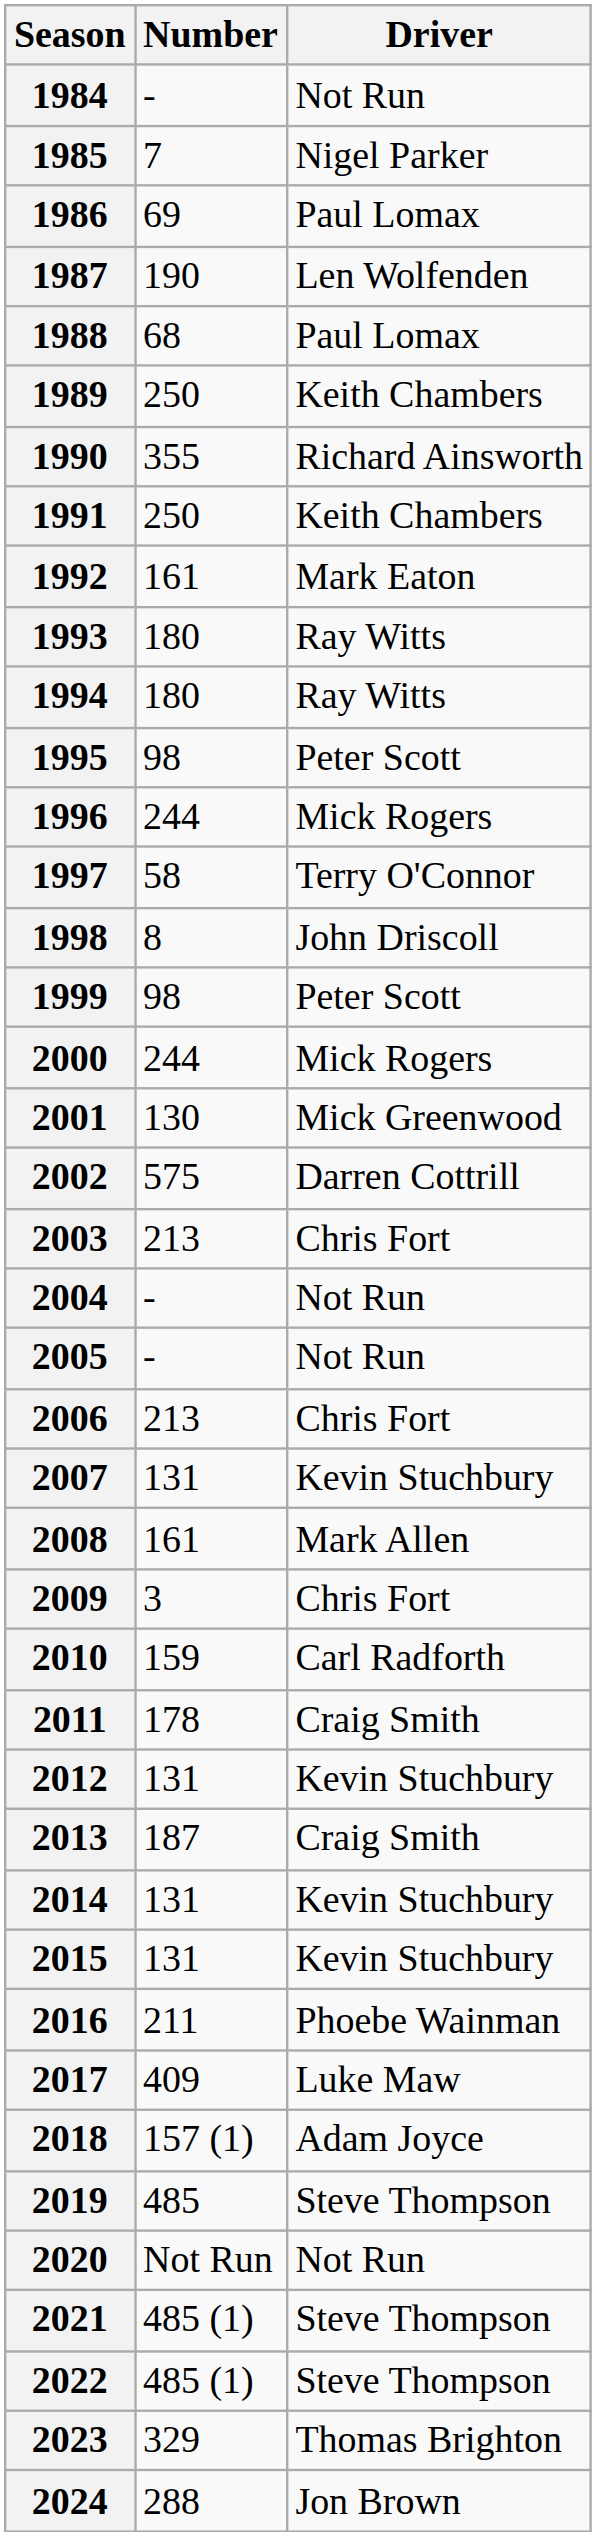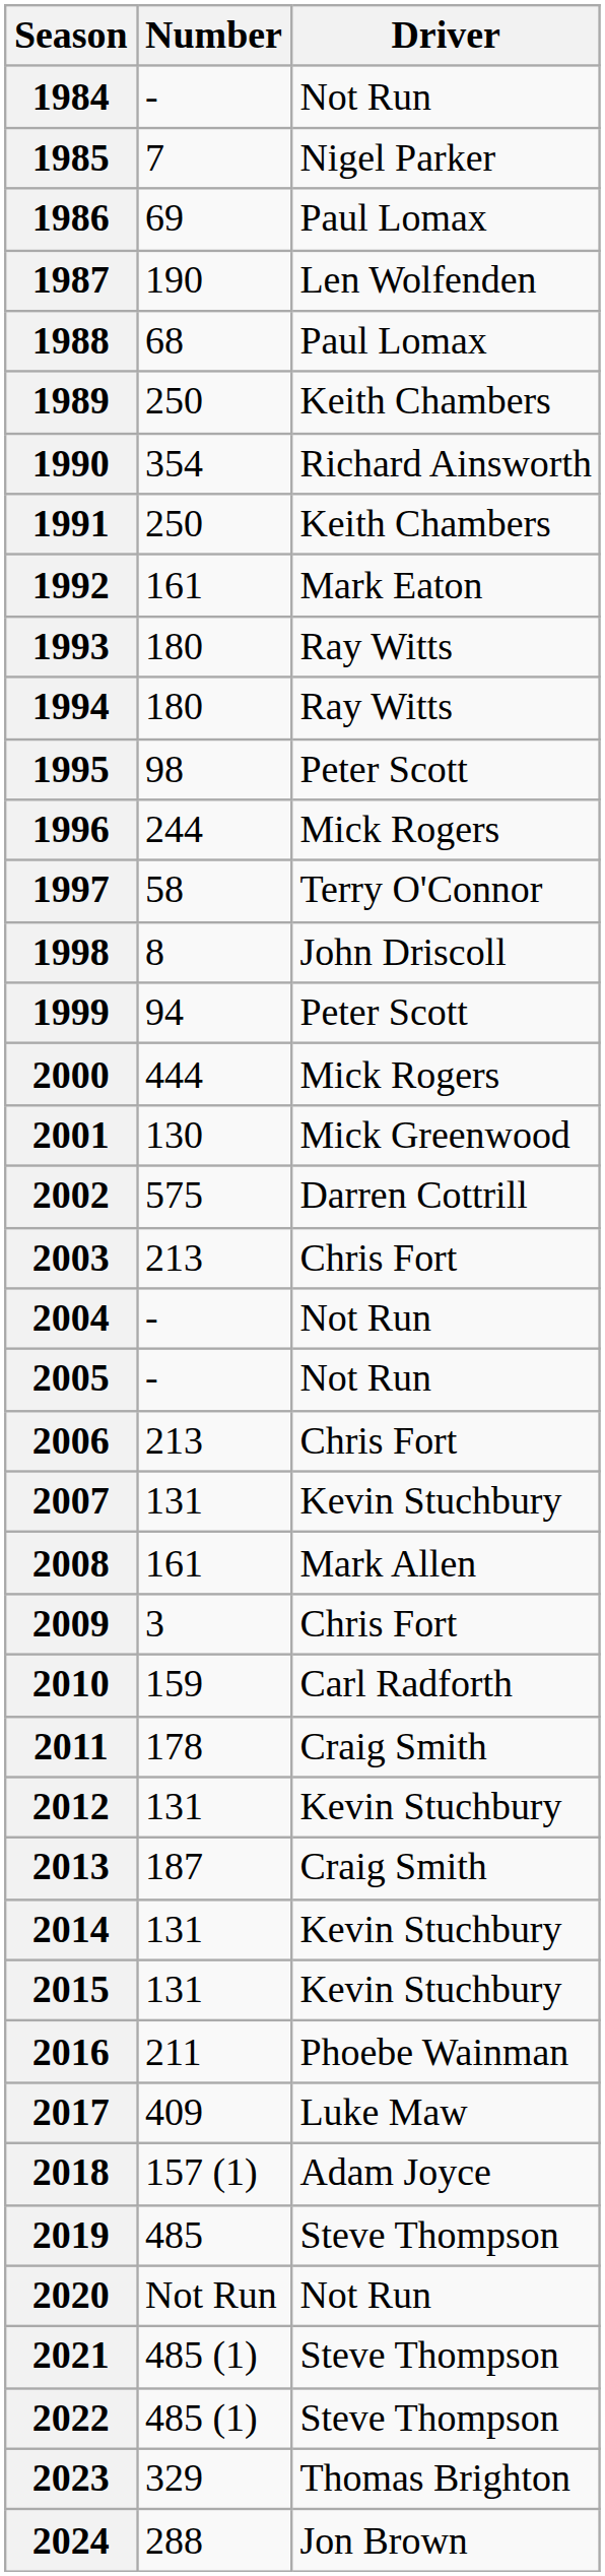 <table class="wikitable sortable" border="1">
 <tr>
 <th>Season</th>
 <th>Number</th>
 <th>Driver</th>
 </tr>
 <tr>
 <th>1984</th>
 <td align="left">-</td>
 <td align="left">Not Run</td>
 </tr>
 <tr>
 <th>1985</th>
 <td align="left">7</td>
 <td align="left">Nigel Parker</td>
 </tr>
 <tr>
 <th>1986</th>
 <td align="left">69</td>
 <td align="left">Paul Lomax</td>
 </tr>
 <tr>
 <th>1987</th>
 <td align="left">190</td>
 <td align="left">Len Wolfenden</td>
 </tr>
 <tr>
 <th>1988</th>
 <td align="left">68</td>
 <td align="left">Paul Lomax</td>
 </tr>
 <tr>
 <th>1989</th>
 <td align="left">250</td>
 <td align="left">Keith Chambers</td>
 </tr>
 <tr>
 <th>1990</th>
-<td align="left">355</td>
+<td align="left">354</td>
 <td align="left">Richard Ainsworth</td>
 </tr>
 <tr>
 <th>1991</th>
 <td align="left">250</td>
 <td align="left">Keith Chambers</td>
 </tr>
 <tr>
 <th>1992</th>
 <td align="left">161</td>
 <td align="left">Mark Eaton</td>
 </tr>
 <tr>
 <th>1993</th>
 <td align="left">180</td>
 <td align="left">Ray Witts</td>
 </tr>
 <tr>
 <th>1994</th>
 <td align="left">180</td>
 <td align="left">Ray Witts</td>
 </tr>
 <tr>
 <th>1995</th>
 <td align="left">98</td>
 <td align="left">Peter Scott</td>
 </tr>
 <tr>
 <th>1996</th>
 <td align="left">244</td>
 <td align="left">Mick Rogers</td>
 </tr>
 <tr>
 <th>1997</th>
 <td align="left">58</td>
 <td align="left">Terry O'Connor</td>
 </tr>
 <tr>
 <th>1998</th>
 <td align="left">8</td>
 <td align="left">John Driscoll</td>
 </tr>
 <tr>
 <th>1999</th>
-<td align="left">98</td>
+<td align="left">94</td>
 <td align="left">Peter Scott</td>
 </tr>
 <tr>
 <th>2000</th>
-<td align="left">244</td>
+<td align="left">444</td>
 <td align="left">Mick Rogers</td>
 </tr>
 <tr>
 <th>2001</th>
 <td align="left">130</td>
 <td align="left">Mick Greenwood</td>
 </tr>
 <tr>
 <th>2002</th>
 <td align="left">575</td>
 <td align="left">Darren Cottrill</td>
 </tr>
 <tr>
 <th>2003</th>
 <td align="left">213</td>
 <td align="left">Chris Fort</td>
 </tr>
 <tr>
 <th>2004</th>
 <td align="left">-</td>
 <td align="left">Not Run</td>
 </tr>
 <tr>
 <th>2005</th>
 <td align="left">-</td>
 <td align="left">Not Run</td>
 </tr>
 <tr>
 <th>2006</th>
 <td align="left">213</td>
 <td align="left">Chris Fort</td>
 </tr>
 <tr>
 <th>2007</th>
 <td align="left">131</td>
 <td align="left">Kevin Stuchbury</td>
 </tr>
 <tr>
 <th>2008</th>
 <td align="left">161</td>
 <td align="left">Mark Allen</td>
 </tr>
 <tr>
 <th>2009</th>
 <td align="left">3</td>
 <td align="left">Chris Fort</td>
 </tr>
 <tr>
 <th>2010</th>
 <td align="left">159</td>
 <td align="left">Carl Radforth</td>
 </tr>
 <tr>
 <th>2011</th>
 <td align="left">178</td>
 <td align="left">Craig Smith</td>
 </tr>
 <tr>
 <th>2012</th>
 <td align="left">131</td>
 <td align="left">Kevin Stuchbury</td>
 </tr>
 <tr>
 <th>2013</th>
 <td align="left">187</td>
 <td align="left">Craig Smith</td>
 </tr>
 <tr>
 <th>2014</th>
 <td align="left">131</td>
 <td align="left">Kevin Stuchbury</td>
 </tr>
 <tr>
 <th>2015</th>
 <td align="left">131</td>
 <td align="left">Kevin Stuchbury</td>
 </tr>
 <tr>
 <th>2016</th>
 <td align="left">211</td>
 <td align="left">Phoebe Wainman</td>
 </tr>
 <tr>
 <th>2017</th>
 <td align="left">409</td>
 <td align="left">Luke Maw</td>
 </tr>
 <tr>
 <th>2018</th>
 <td align="left">157 (1)</td>
 <td align="left">Adam Joyce</td>
 </tr>
 <tr>
 <th>2019</th>
 <td align="left">485</td>
 <td align="left">Steve Thompson</td>
 </tr>
 <tr>
 <th>2020</th>
 <td align="left">Not Run</td>
 <td align="left">Not Run</td>
 </tr>
 <tr>
 <th>2021</th>
 <td align="left">485 (1)</td>
 <td align="left">Steve Thompson</td>
 </tr>
 <tr>
 <th>2022</th>
 <td>485 (1)</td>
 <td>Steve Thompson</td>
 </tr>
 <tr>
 <th>2023</th>
 <td>329</td>
 <td>Thomas Brighton</td>
 </tr>
 <tr>
 <th>2024</th>
 <td align="left">288</td>
 <td align="left">Jon Brown</td>
 </tr>
 </table>
